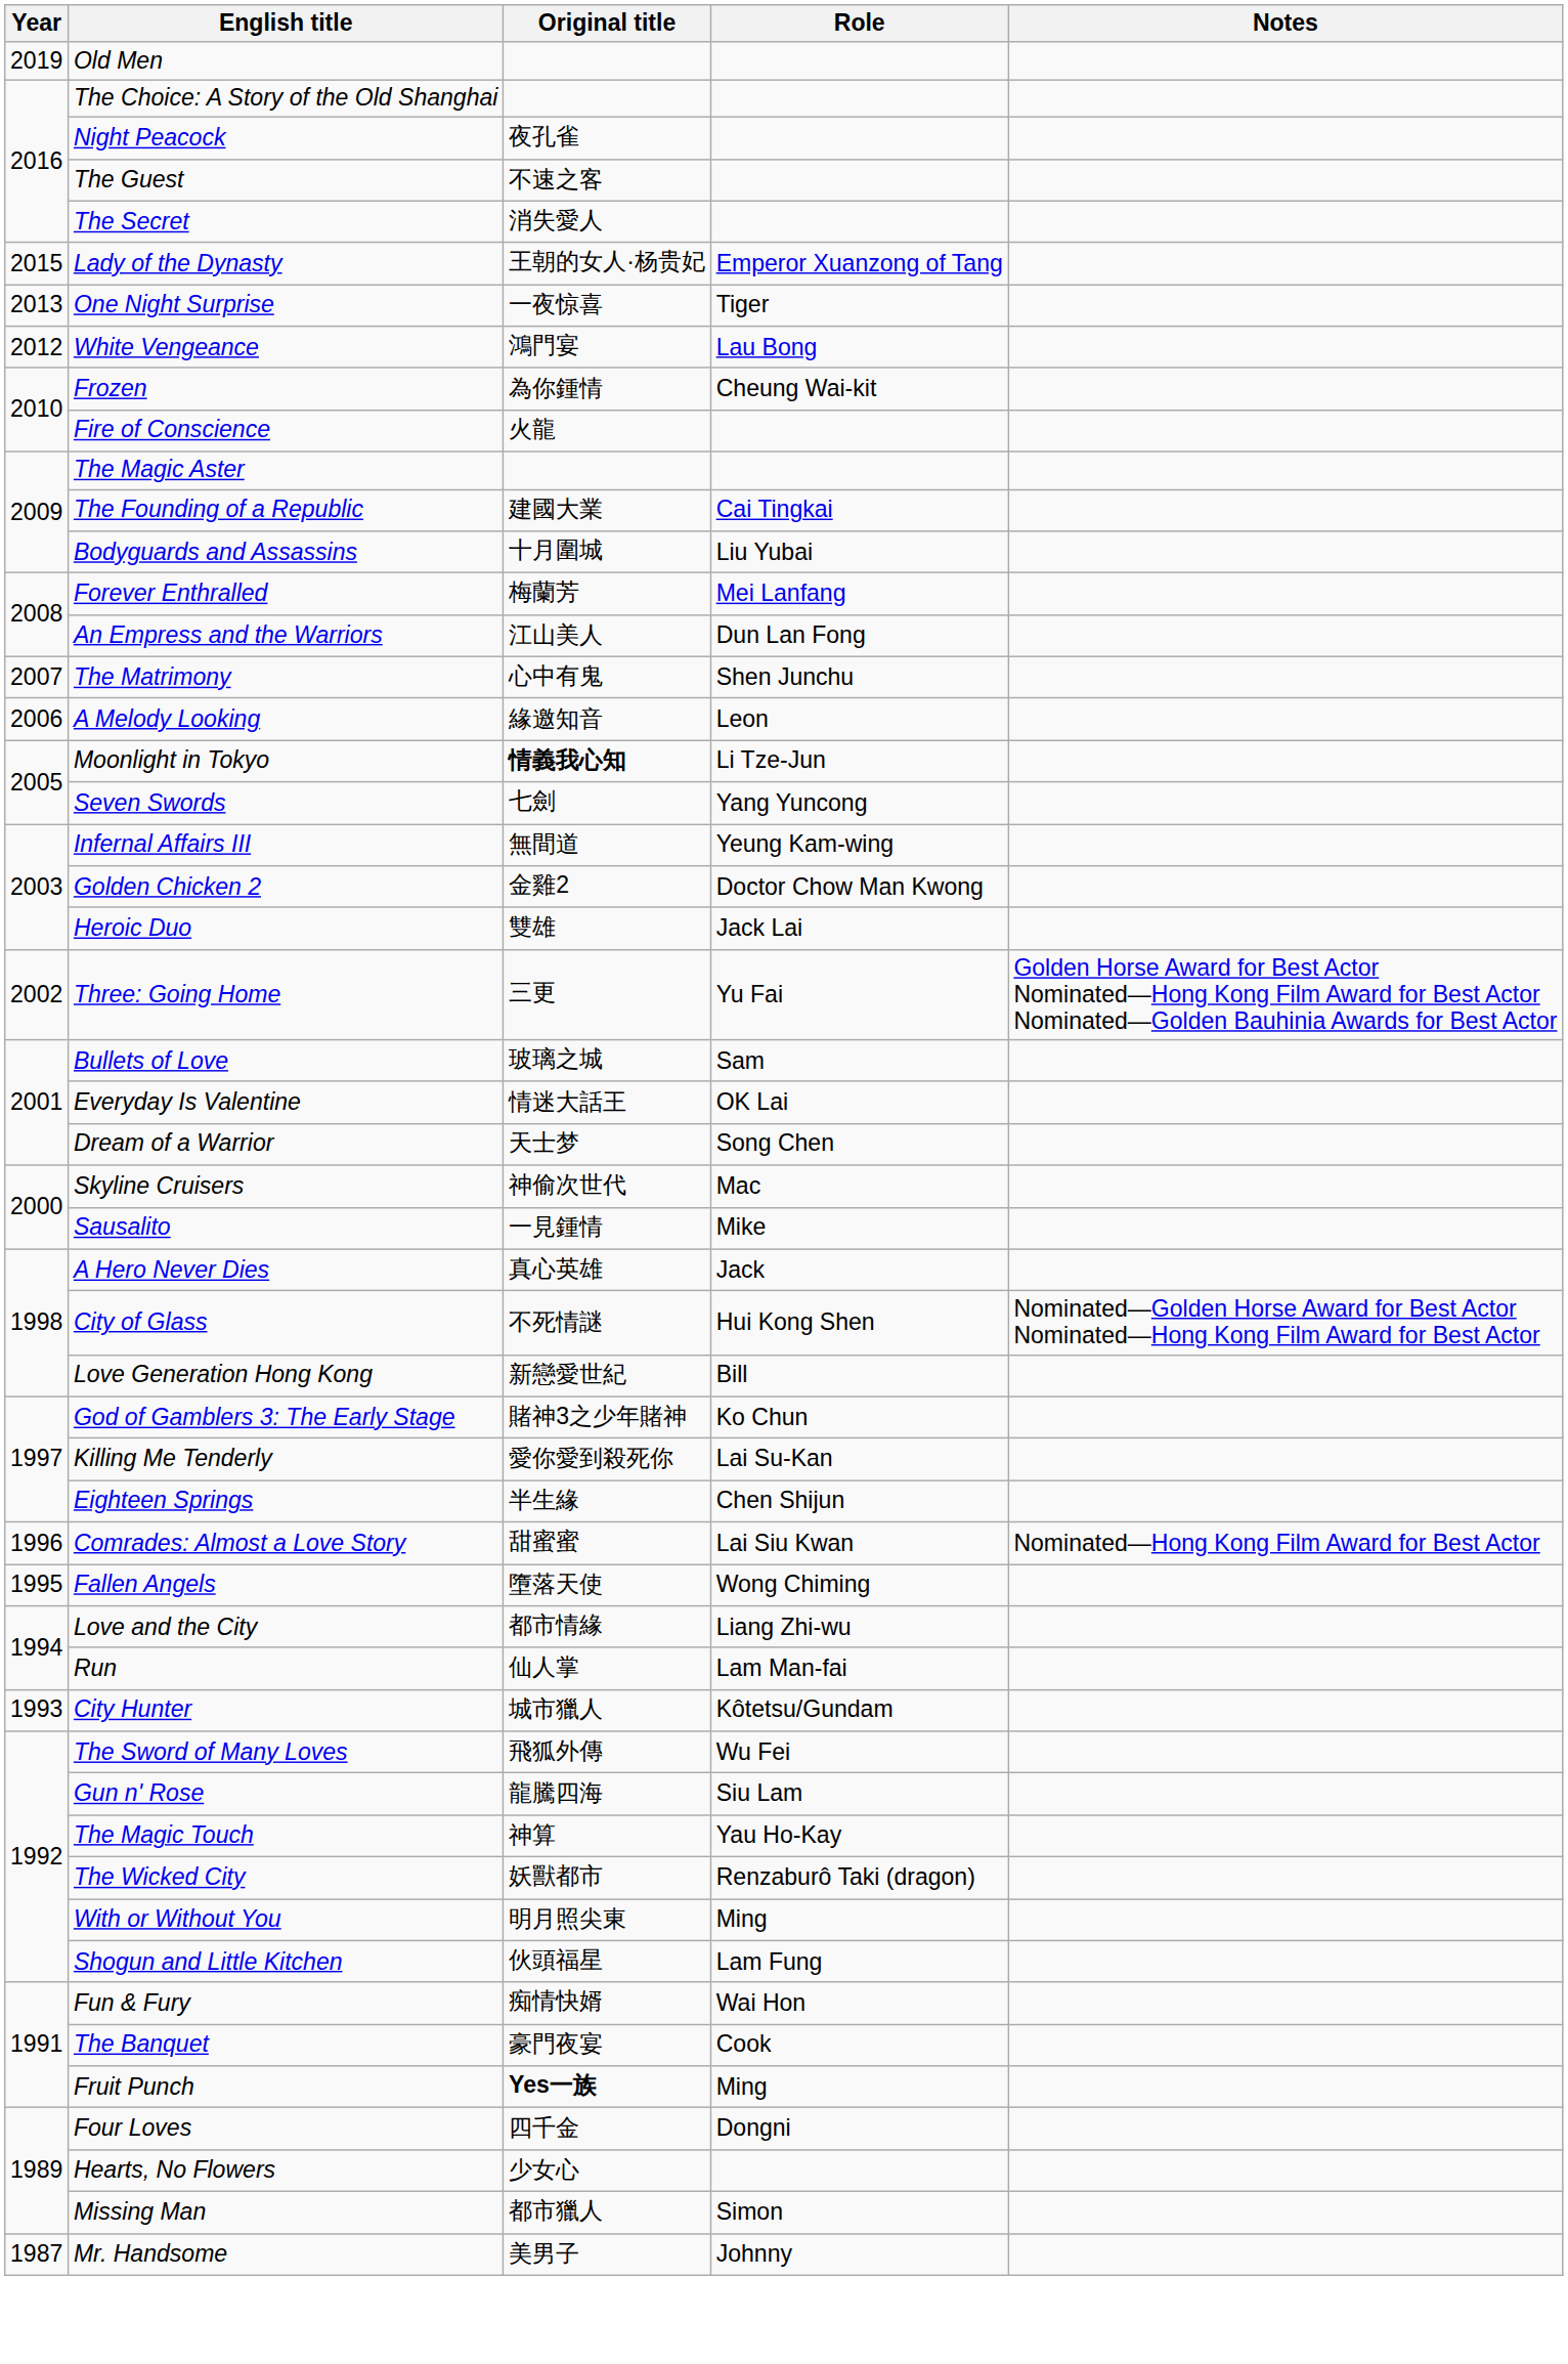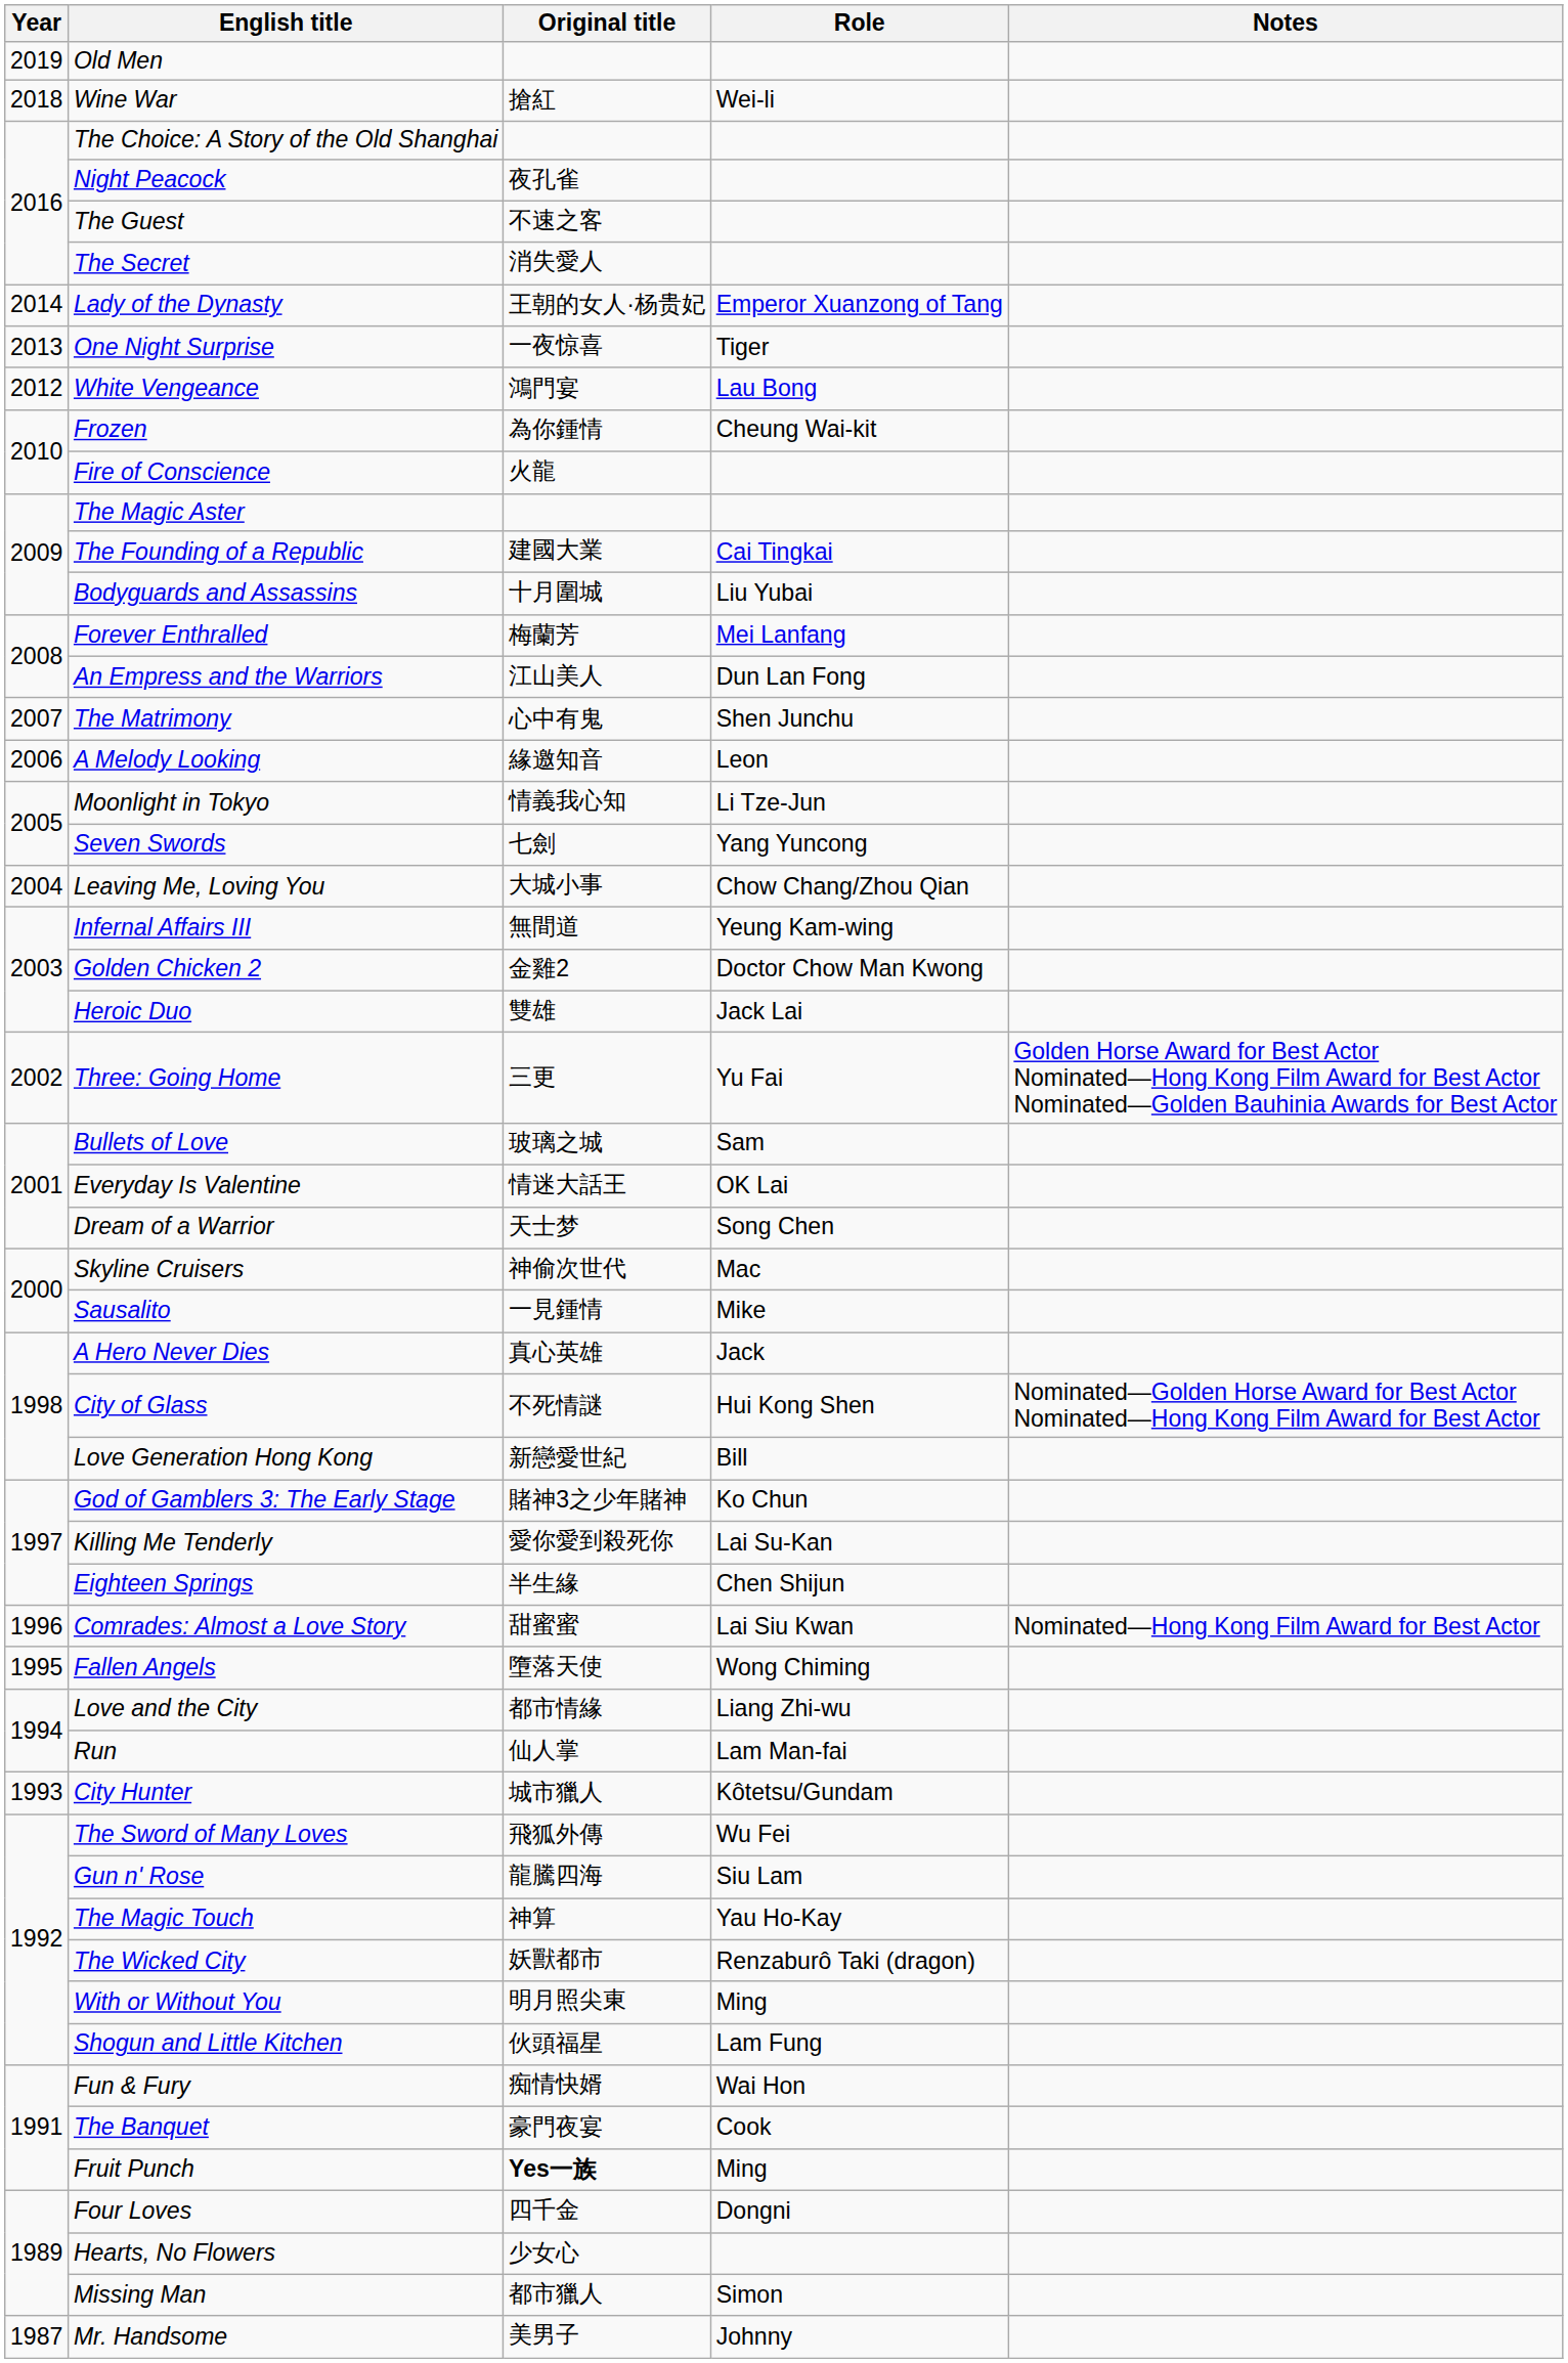 <table class="wikitable sortable">
 <tr>
 <th>Year</th>
 <th>English title</th>
 <th>Original title</th>
 <th>Role</th>
 <th class="unsortable">Notes</th>
 </tr>
 <tr>
 <td>2019</td>
 <td><em>Old Men</em></td>
 <td></td>
 <td></td>
+<td></td>
+</tr>
+<tr>
+<td>2018</td>
+<td><em>Wine War</em></td>
+<td>搶紅</td>
+<td>Wei-li</td>
 <td></td>
 </tr>
 <tr>
 <td rowspan=4>2016</td>
 <td><em>The Choice: A Story of the Old Shanghai</em></td>
 <td></td>
 <td></td>
 <td></td>
 </tr>
 <tr>
 <td><em><a href='#'>Night Peacock</a></em></td>
 <td>夜孔雀</td>
 <td></td>
 <td></td>
 </tr>
 <tr>
 <td><em>The Guest</em></td>
 <td>不速之客</td>
 <td></td>
 <td></td>
 </tr>
 <tr>
 <td><em><a href='#'>The Secret</a></em></td>
 <td>消失愛人</td>
 <td></td>
 <td></td>
 </tr>
 <tr>
-<td>2015</td>
+<td>2014</td>
 <td><em><a href='#'>Lady of the Dynasty</a></em></td>
 <td>王朝的女人·杨贵妃</td>
 <td><a href='#'>Emperor Xuanzong of Tang</a></td>
 <td></td>
 </tr>
 <tr>
 <td>2013</td>
 <td><em><a href='#'>One Night Surprise</a></em></td>
 <td>一夜惊喜</td>
 <td>Tiger</td>
 <td></td>
 </tr>
 <tr>
 <td>2012</td>
 <td><em><a href='#'>White Vengeance</a></em></td>
 <td>鴻門宴</td>
 <td><a href='#'>Lau Bong</a></td>
 <td></td>
 </tr>
 <tr>
 <td rowspan="2">2010</td>
 <td><em><a href='#'>Frozen</a></em></td>
 <td>為你鍾情</td>
 <td>Cheung Wai-kit</td>
 <td></td>
 </tr>
 <tr>
 <td><em><a href='#'>Fire of Conscience</a></em></td>
 <td>火龍</td>
 <td></td>
 <td></td>
 </tr>
 <tr>
 <td rowspan="3">2009</td>
 <td><em><a href='#'>The Magic Aster</a></em></td>
 <td></td>
 <td></td>
 <td></td>
 </tr>
 <tr>
 <td><em><a href='#'>The Founding of a Republic</a></em></td>
 <td>建國大業</td>
 <td><a href='#'>Cai Tingkai</a></td>
 <td></td>
 </tr>
 <tr>
 <td><em><a href='#'>Bodyguards and Assassins</a></em></td>
 <td>十月圍城</td>
 <td>Liu Yubai</td>
 <td></td>
 </tr>
 <tr>
 <td rowspan="2">2008</td>
 <td><em><a href='#'>Forever Enthralled</a></em></td>
 <td>梅蘭芳</td>
 <td><a href='#'>Mei Lanfang</a></td>
 <td></td>
 </tr>
 <tr>
 <td><em><a href='#'>An Empress and the Warriors</a></em></td>
 <td>江山美人</td>
 <td>Dun Lan Fong</td>
 <td></td>
 </tr>
 <tr>
 <td>2007</td>
 <td><em><a href='#'>The Matrimony</a></em></td>
 <td>心中有鬼</td>
 <td>Shen Junchu</td>
 <td></td>
 </tr>
 <tr>
 <td>2006</td>
 <td><em><a href='#'>A Melody Looking</a></em></td>
 <td>緣邀知音</td>
 <td>Leon</td>
 <td></td>
 </tr>
 <tr>
 <td rowspan="2">2005</td>
 <td><em>Moonlight in Tokyo</em></td>
-<td><strong>情義我心知</strong></td>
+<td>情義我心知</td>
 <td>Li Tze-Jun</td>
 <td></td>
 </tr>
 <tr>
 <td><em><a href='#'>Seven Swords</a></em></td>
 <td>七劍</td>
 <td>Yang Yuncong</td>
+<td></td>
+</tr>
+<tr>
+<td>2004</td>
+<td><em>Leaving Me, Loving You</em></td>
+<td>大城小事</td>
+<td>Chow Chang/Zhou Qian</td>
 <td></td>
 </tr>
 <tr>
 <td rowspan="3">2003</td>
 <td><em><a href='#'>Infernal Affairs III</a></em></td>
 <td>無間道</td>
 <td>Yeung Kam-wing</td>
 <td></td>
 </tr>
 <tr>
 <td><em><a href='#'>Golden Chicken 2</a></em></td>
 <td>金雞2</td>
 <td>Doctor Chow Man Kwong</td>
 <td></td>
 </tr>
 <tr>
 <td><em><a href='#'>Heroic Duo</a></em></td>
 <td>雙雄</td>
 <td>Jack Lai</td>
 <td></td>
 </tr>
 <tr>
 <td>2002</td>
 <td><em><a href='#'>Three: Going Home</a></em></td>
 <td>三更</td>
 <td>Yu Fai</td>
 <td><a href='#'>Golden Horse Award for Best Actor</a><br>Nominated—<a href='#'>Hong Kong Film Award for Best Actor</a><br>Nominated—<a href='#'>Golden Bauhinia Awards for Best Actor</a></td>
 </tr>
 <tr>
 <td rowspan="3">2001</td>
 <td><em><a href='#'>Bullets of Love</a></em></td>
 <td>玻璃之城</td>
 <td>Sam</td>
 <td></td>
 </tr>
 <tr>
 <td><em>Everyday Is Valentine</em></td>
 <td>情迷大話王</td>
 <td>OK Lai</td>
 <td></td>
 </tr>
 <tr>
 <td><em>Dream of a Warrior</em></td>
 <td>天士梦</td>
 <td>Song Chen</td>
 <td></td>
 </tr>
 <tr>
 <td rowspan="2">2000</td>
 <td><em>Skyline Cruisers</em></td>
 <td>神偷次世代</td>
 <td>Mac</td>
 <td></td>
 </tr>
 <tr>
 <td><em><a href='#'>Sausalito</a></em></td>
 <td>一見鍾情</td>
 <td>Mike</td>
 <td></td>
 </tr>
 <tr>
 <td rowspan="3">1998</td>
 <td><em><a href='#'>A Hero Never Dies</a></em></td>
 <td>真心英雄</td>
 <td>Jack</td>
 <td></td>
 </tr>
 <tr>
 <td><em><a href='#'>City of Glass</a></em></td>
 <td>不死情謎</td>
 <td>Hui Kong Shen</td>
 <td>Nominated—<a href='#'>Golden Horse Award for Best Actor</a><br>Nominated—<a href='#'>Hong Kong Film Award for Best Actor</a></td>
 </tr>
 <tr>
 <td><em>Love Generation Hong Kong</em></td>
 <td>新戀愛世紀</td>
 <td>Bill</td>
 <td></td>
 </tr>
 <tr>
 <td rowspan="3">1997</td>
 <td><em><a href='#'>God of Gamblers 3: The Early Stage</a></em></td>
 <td>賭神3之少年賭神</td>
 <td>Ko Chun</td>
 <td></td>
 </tr>
 <tr>
 <td><em>Killing Me Tenderly</em></td>
 <td>愛你愛到殺死你</td>
 <td>Lai Su-Kan</td>
 <td></td>
 </tr>
 <tr>
 <td><em><a href='#'>Eighteen Springs</a></em></td>
 <td>半生緣</td>
 <td>Chen Shijun</td>
 <td></td>
 </tr>
 <tr>
 <td>1996</td>
 <td><em><a href='#'>Comrades: Almost a Love Story</a></em></td>
 <td>甜蜜蜜</td>
 <td>Lai Siu Kwan</td>
 <td>Nominated—<a href='#'>Hong Kong Film Award for Best Actor</a></td>
 </tr>
 <tr>
 <td>1995</td>
 <td><em><a href='#'>Fallen Angels</a></em></td>
 <td>墮落天使</td>
 <td>Wong Chiming</td>
 <td></td>
 </tr>
 <tr>
 <td rowspan="2">1994</td>
 <td><em>Love and the City</em></td>
 <td>都市情緣</td>
 <td>Liang Zhi-wu</td>
 <td></td>
 </tr>
 <tr>
 <td><em>Run</em></td>
 <td>仙人掌</td>
 <td>Lam Man-fai</td>
 <td></td>
 </tr>
 <tr>
 <td>1993</td>
 <td><em><a href='#'>City Hunter</a></em></td>
 <td>城市獵人</td>
 <td>Kôtetsu/Gundam</td>
 <td></td>
 </tr>
 <tr>
 <td rowspan="6">1992</td>
 <td><em><a href='#'>The Sword of Many Loves</a></em></td>
 <td>飛狐外傳</td>
 <td>Wu Fei</td>
 <td></td>
 </tr>
 <tr>
 <td><em><a href='#'>Gun n' Rose</a></em></td>
 <td>龍騰四海</td>
 <td>Siu Lam</td>
 <td></td>
 </tr>
 <tr>
 <td><em><a href='#'>The Magic Touch</a></em></td>
 <td>神算</td>
 <td>Yau Ho-Kay</td>
 <td></td>
 </tr>
 <tr>
 <td><em><a href='#'>The Wicked City</a></em></td>
 <td>妖獸都市</td>
 <td>Renzaburô Taki (dragon)</td>
 <td></td>
 </tr>
 <tr>
 <td><em><a href='#'>With or Without You</a></em></td>
 <td>明月照尖東</td>
 <td>Ming</td>
 <td></td>
 </tr>
 <tr>
 <td><em><a href='#'>Shogun and Little Kitchen</a></em></td>
 <td>伙頭福星</td>
 <td>Lam Fung</td>
 <td></td>
 </tr>
 <tr>
 <td rowspan="3">1991</td>
 <td><em>Fun & Fury</em></td>
 <td>痴情快婿</td>
 <td>Wai Hon</td>
 <td></td>
 </tr>
 <tr>
 <td><em><a href='#'>The Banquet</a></em></td>
 <td>豪門夜宴</td>
 <td>Cook</td>
 <td></td>
 </tr>
 <tr>
 <td><em>Fruit Punch</em></td>
 <td><strong>Yes一族</strong></td>
 <td>Ming</td>
 <td></td>
 </tr>
 <tr>
 <td rowspan="3">1989</td>
 <td><em>Four Loves</em></td>
 <td>四千金</td>
 <td>Dongni</td>
 <td></td>
 </tr>
 <tr>
 <td><em>Hearts, No Flowers</em></td>
 <td>少女心</td>
 <td Tsui Ming Fai></td>
 </tr>
 <tr>
 <td><em>Missing Man</em></td>
 <td>都市獵人</td>
 <td>Simon</td>
 <td></td>
 </tr>
 <tr>
 <td>1987</td>
 <td><em>Mr. Handsome</em></td>
 <td>美男子</td>
 <td>Johnny</td>
 <td></td>
 </tr>
 </table>
